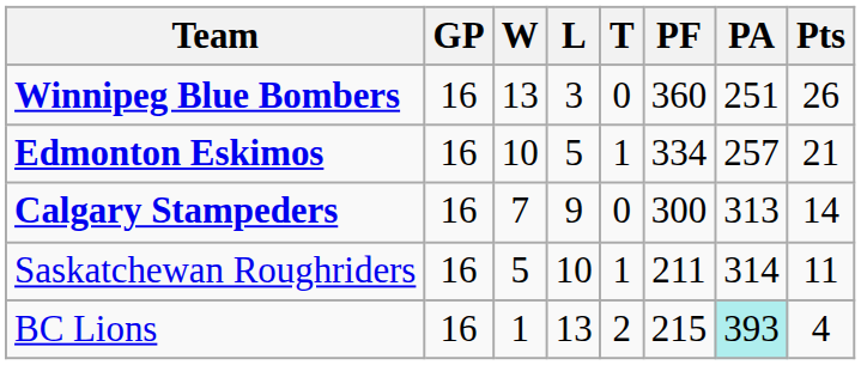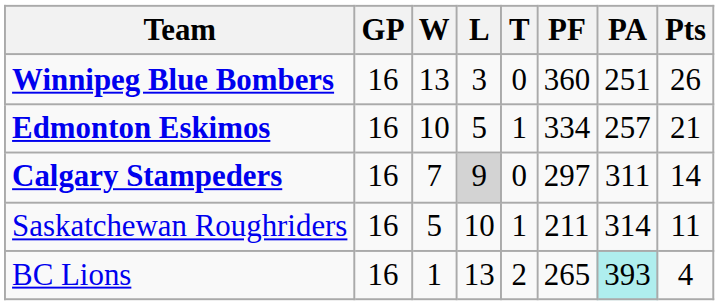 <table class="wikitable" style="float:left; margin-right:1em">
 <tr>
 <th>Team</th>
 <th>GP</th>
 <th>W</th>
 <th>L</th>
 <th>T</th>
 <th>PF</th>
 <th>PA</th>
 <th>Pts</th>
 </tr>
 <tr style="text-align:center;">
 <td style="text-align:left;"><strong><a href='#'>Winnipeg Blue Bombers</a></strong></td>
 <td>16</td>
 <td>13</td>
 <td>3</td>
 <td>0</td>
 <td>360</td>
 <td>251</td>
 <td>26</td>
 </tr>
 <tr style="text-align:center;">
 <td style="text-align:left;"><strong><a href='#'>Edmonton Eskimos</a></strong></td>
 <td>16</td>
 <td>10</td>
 <td>5</td>
 <td>1</td>
 <td>334</td>
 <td>257</td>
 <td>21</td>
 </tr>
 <tr style="text-align:center;">
 <td style="text-align:left;"><strong><a href='#'>Calgary Stampeders</a></strong></td>
 <td>16</td>
 <td>7</td>
-<td>9</td>
+<td style="background: lightgrey;">9</td>
 <td>0</td>
-<td>300</td>
-<td>313</td>
+<td>297</td>
+<td>311</td>
 <td>14</td>
 </tr>
 <tr style="text-align:center;">
 <td style="text-align:left;"><a href='#'>Saskatchewan Roughriders</a></td>
 <td>16</td>
 <td>5</td>
 <td>10</td>
 <td>1</td>
 <td>211</td>
 <td>314</td>
 <td>11</td>
 </tr>
 <tr style="text-align:center;">
 <td style="text-align:left;"><a href='#'>BC Lions</a></td>
 <td>16</td>
 <td>1</td>
 <td>13</td>
 <td>2</td>
-<td>215</td>
+<td>265</td>
 <td style="background: paleturquoise;">393</td>
 <td>4</td>
 </tr>
 </table>
